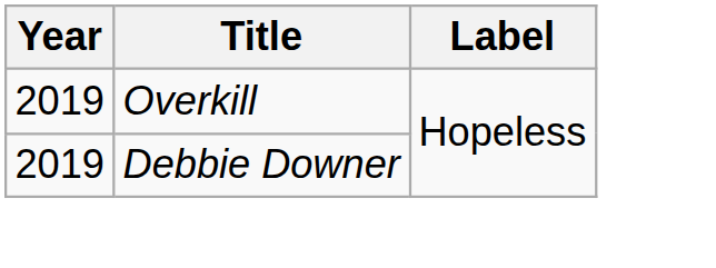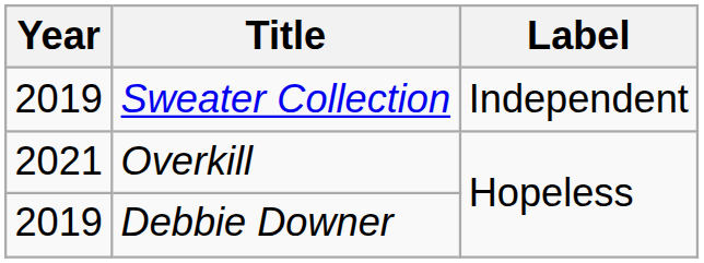 <table class="wikitable">
 <tr>
 <th>Year</th>
 <th>Title</th>
 <th>Label</th>
 </tr>
 <tr>
 <td>2019</td>
+<td><em><a href='#'>Sweater Collection</a></em></td>
+<td>Independent</td>
+</tr>
+<tr>
+<td>2021</td>
 <td><em>Overkill</em></td>
 <td rowspan="2">Hopeless</td>
 </tr>
 <tr>
 <td>2019</td>
 <td><em>Debbie Downer</em></td>
 </tr>
 </table>
